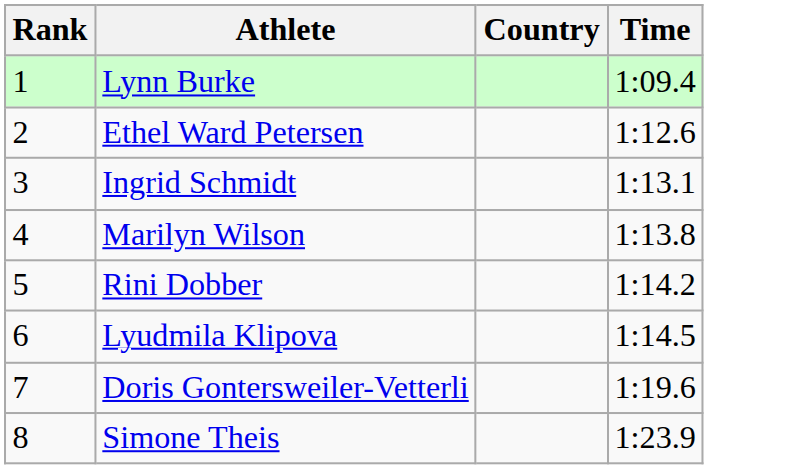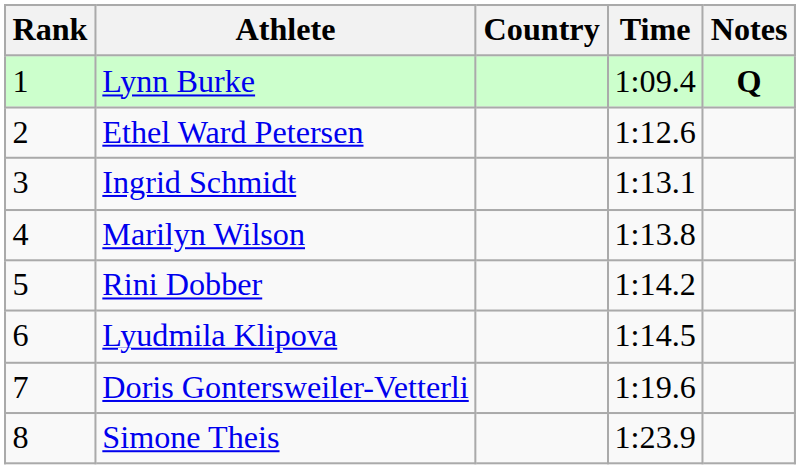 <table class="wikitable">
 <tr>
 <th>Rank</th>
 <th>Athlete</th>
 <th>Country</th>
 <th>Time</th>
+<th>Notes</th>
 </tr>
 <tr bgcolor=#CCFFCC>
 <td>1</td>
 <td><a href='#'>Lynn Burke</a></td>
 <td></td>
 <td>1:09.4</td>
+<td align=center><strong>Q</strong></td>
 </tr>
 <tr>
 <td>2</td>
 <td><a href='#'>Ethel Ward Petersen</a></td>
 <td></td>
 <td>1:12.6</td>
+<td></td>
 </tr>
 <tr>
 <td>3</td>
 <td><a href='#'>Ingrid Schmidt</a></td>
 <td></td>
 <td>1:13.1</td>
+<td></td>
 </tr>
 <tr>
 <td>4</td>
 <td><a href='#'>Marilyn Wilson</a></td>
 <td></td>
 <td>1:13.8</td>
+<td></td>
 </tr>
 <tr>
 <td>5</td>
 <td><a href='#'>Rini Dobber</a></td>
 <td></td>
 <td>1:14.2</td>
+<td></td>
 </tr>
 <tr>
 <td>6</td>
 <td><a href='#'>Lyudmila Klipova</a></td>
 <td></td>
 <td>1:14.5</td>
+<td></td>
 </tr>
 <tr>
 <td>7</td>
 <td><a href='#'>Doris Gontersweiler-Vetterli</a></td>
 <td></td>
 <td>1:19.6</td>
+<td></td>
 </tr>
 <tr>
 <td>8</td>
 <td><a href='#'>Simone Theis</a></td>
 <td></td>
 <td>1:23.9</td>
+<td></td>
 </tr>
 </table>
